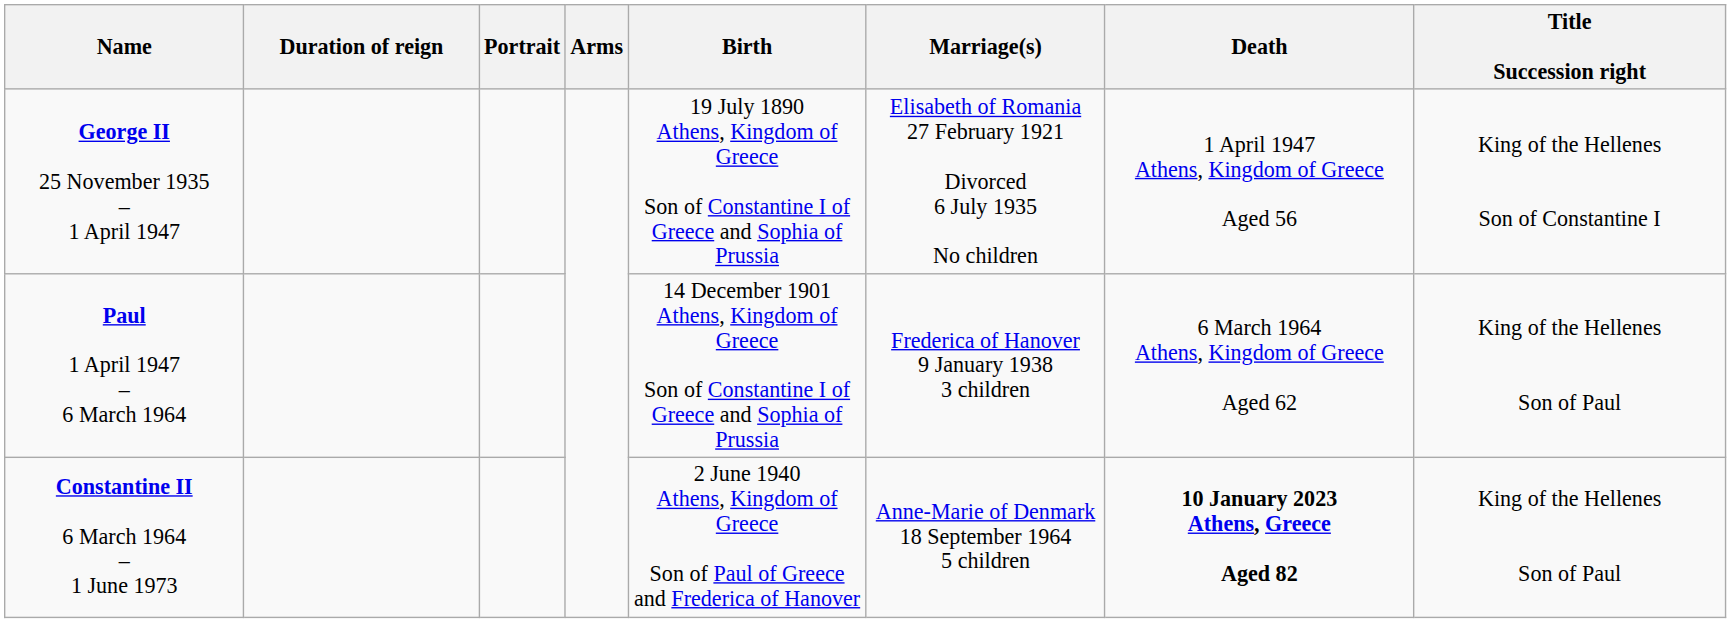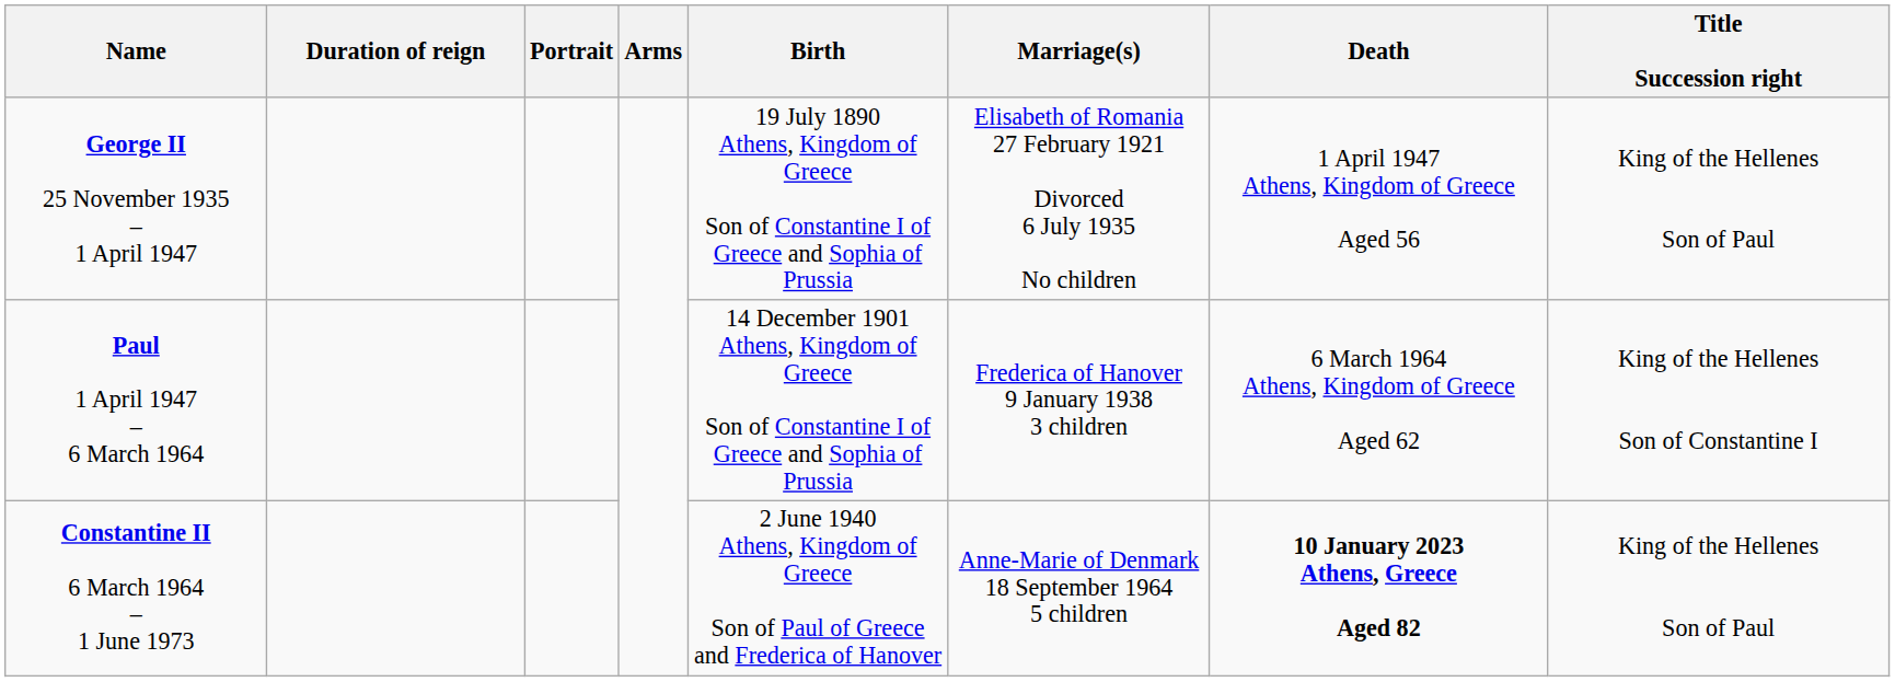 <table style="text-align: center" class="wikitable sortable">
 <tr>
 <th style="width:15%">Name<br></th>
 <th style="width:15%">Duration of reign</th>
 <th style="width:105px" class="unsortable">Portrait</th>
 <th style="width:105px" class="unsortable">Arms</th>
 <th style="width:15%" class="unsortable">Birth<br></th>
 <th style="width:15%" class="unsortable">Marriage(s)<br></th>
 <th style="width:20%" class="unsortable">Death</th>
 <th style="width:40%" class="unsortable">Title<br><br>Succession right</th>
 </tr>
 <tr>
 <td><strong><a href='#'>George II</a></strong><br><br>25 November 1935<br>–<br>1 April 1947</td>
 <td></td>
 <td></td>
 <td rowspan="3"></td>
 <td>19 July 1890<br><a href='#'>Athens</a>, <a href='#'>Kingdom of Greece</a><br><br>Son of <a href='#'>Constantine I of Greece</a> and <a href='#'>Sophia of Prussia</a></td>
 <td><a href='#'>Elisabeth of Romania</a><br>27 February 1921<br><br>Divorced<br>6 July 1935 <br><br>No children</td>
 <td>1 April 1947<br><a href='#'>Athens</a>, <a href='#'>Kingdom of Greece</a><br><br>Aged 56</td>
-<td>King of the Hellenes<br><br><br>Son of Constantine I</td>
+<td>King of the Hellenes<br><br><br>Son of Paul</td>
 </tr>
 <tr>
 <td><strong><a href='#'>Paul</a></strong><br><br>1 April 1947<br>–<br>6 March 1964</td>
 <td></td>
 <td></td>
 <td>14 December 1901<br><a href='#'>Athens</a>, <a href='#'>Kingdom of Greece</a><br><br>Son of <a href='#'>Constantine I of Greece</a> and <a href='#'>Sophia of Prussia</a></td>
 <td><a href='#'>Frederica of Hanover</a><br>9 January 1938<br>3 children</td>
 <td>6 March 1964<br><a href='#'>Athens</a>, <a href='#'>Kingdom of Greece</a><br><br>Aged 62</td>
-<td>King of the Hellenes<br><br><br>Son of Paul</td>
+<td>King of the Hellenes<br><br><br>Son of Constantine I</td>
 </tr>
 <tr>
 <td><strong><a href='#'>Constantine II</a></strong><br><br>6 March 1964<br>–<br>1 June 1973</td>
 <td></td>
 <td></td>
 <td>2 June 1940<br><a href='#'>Athens</a>, <a href='#'>Kingdom of Greece</a><br><br>Son of <a href='#'>Paul of Greece</a> and <a href='#'>Frederica of Hanover</a></td>
 <td><a href='#'>Anne-Marie of Denmark</a><br>18 September 1964<br>5 children</td>
 <td><strong>10 January 2023<br><a href='#'>Athens</a>, <a href='#'>Greece</a><br><br>Aged 82</strong></td>
 <td>King of the Hellenes<br><br><br>Son of Paul</td>
 </tr>
 </table>
